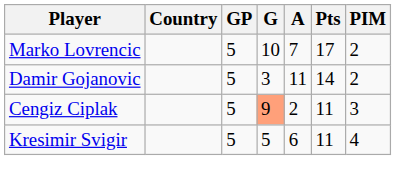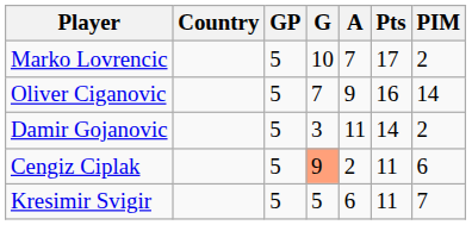 <table class="wikitable">
 <tr>
 <th>Player</th>
 <th>Country</th>
 <th>GP</th>
 <th>G</th>
 <th>A</th>
 <th>Pts</th>
 <th>PIM</th>
 </tr>
 <tr>
 <td><a href='#'>Marko Lovrencic</a></td>
 <td></td>
 <td>5</td>
 <td>10</td>
 <td>7</td>
 <td>17</td>
 <td>2</td>
 </tr>
 <tr>
+<td><a href='#'>Oliver Ciganovic</a></td>
+<td></td>
+<td>5</td>
+<td>7</td>
+<td>9</td>
+<td>16</td>
+<td>14</td>
+</tr>
+<tr>
 <td><a href='#'>Damir Gojanovic</a></td>
 <td></td>
 <td>5</td>
 <td>3</td>
 <td>11</td>
 <td>14</td>
 <td>2</td>
 </tr>
 <tr>
 <td><a href='#'>Cengiz Ciplak</a></td>
 <td></td>
 <td>5</td>
 <td style="background: lightsalmon;">9</td>
 <td>2</td>
 <td>11</td>
-<td>3</td>
+<td>6</td>
 </tr>
 <tr>
 <td><a href='#'>Kresimir Svigir</a></td>
 <td></td>
 <td>5</td>
 <td>5</td>
 <td>6</td>
 <td>11</td>
-<td>4</td>
+<td>7</td>
 </tr>
 </table>
